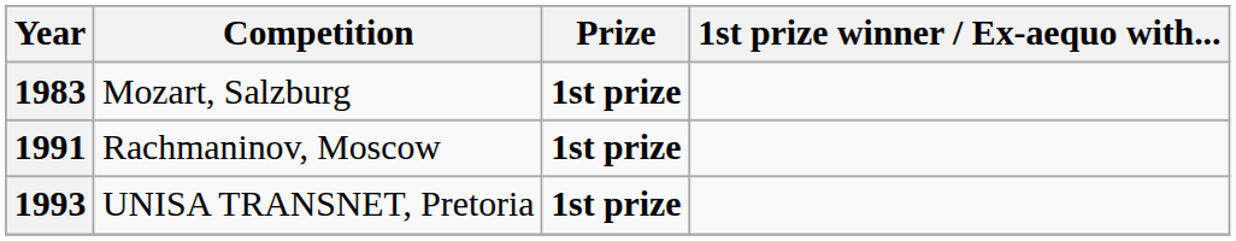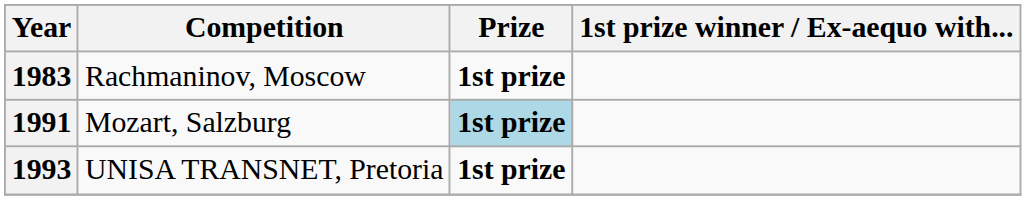 <table class="wikitable">
 <tr>
 <th>Year</th>
 <th>Competition</th>
 <th>Prize</th>
 <th>1st prize winner / Ex-aequo with...</th>
 </tr>
 <tr>
 <th>1983</th>
-<td> Mozart, Salzburg</td>
+<td> Rachmaninov, Moscow</td>
 <td><strong>1st prize</strong></td>
 <td></td>
 </tr>
 <tr>
 <th>1991</th>
-<td> Rachmaninov, Moscow</td>
-<td><strong>1st prize</strong></td>
+<td> Mozart, Salzburg</td>
+<td style="background: lightblue;"><strong>1st prize</strong></td>
 <td></td>
 </tr>
 <tr>
 <th>1993</th>
 <td> UNISA TRANSNET, Pretoria</td>
 <td><strong>1st prize</strong></td>
 <td></td>
 </tr>
 <tr>
 </tr>
 </table>
